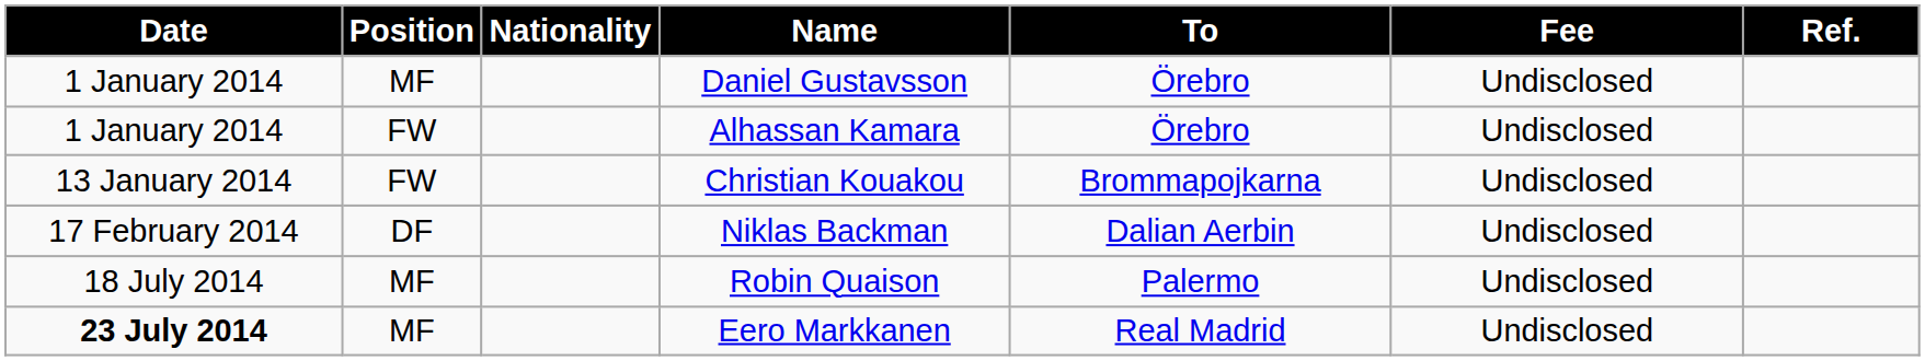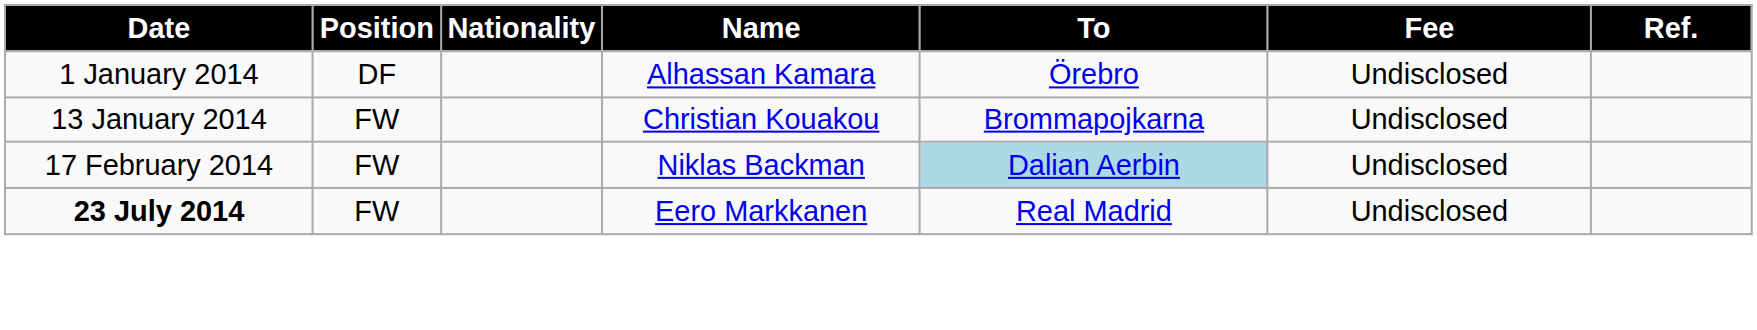 <table class="wikitable"  style="text-align:center; font-size:90%; ">
 <tr>
 <th style="background:#000000; color:white; width:200px;">Date</th>
 <th style="background:#000000; color:white; width:50px;">Position</th>
 <th style="background:#000000; color:white; width:50px;">Nationality</th>
 <th style="background:#000000; color:white; width:200px;">Name</th>
 <th style="background:#000000; color:white; width:200px;">To</th>
 <th style="background:#000000; color:white; width:200px;">Fee</th>
 <th style="background:#000000; color:white; width:100px;">Ref.</th>
 </tr>
 <tr>
 <td>1 January 2014</td>
-<td>MF</td>
-<td></td>
-<td><a href='#'>Daniel Gustavsson</a></td>
-<td><a href='#'>Örebro</a></td>
-<td>Undisclosed</td>
-<td></td>
-</tr>
-<tr>
-<td>1 January 2014</td>
-<td>FW</td>
+<td>DF</td>
 <td></td>
 <td><a href='#'>Alhassan Kamara</a></td>
 <td><a href='#'>Örebro</a></td>
 <td>Undisclosed</td>
 <td></td>
 </tr>
 <tr>
 <td>13 January 2014</td>
 <td>FW</td>
 <td></td>
 <td><a href='#'>Christian Kouakou</a></td>
 <td><a href='#'>Brommapojkarna</a></td>
 <td>Undisclosed</td>
 <td></td>
 </tr>
 <tr>
 <td>17 February 2014</td>
-<td>DF</td>
+<td>FW</td>
 <td></td>
 <td><a href='#'>Niklas Backman</a></td>
-<td><a href='#'>Dalian Aerbin</a></td>
-<td>Undisclosed</td>
-<td></td>
-</tr>
-<tr>
-<td>18 July 2014</td>
-<td>MF</td>
-<td></td>
-<td><a href='#'>Robin Quaison</a></td>
-<td><a href='#'>Palermo</a></td>
+<td style="background: lightblue;"><a href='#'>Dalian Aerbin</a></td>
 <td>Undisclosed</td>
 <td></td>
 </tr>
 <tr>
 <td><strong>23 July 2014</strong></td>
-<td>MF</td>
+<td>FW</td>
 <td></td>
 <td><a href='#'>Eero Markkanen</a></td>
 <td><a href='#'>Real Madrid</a></td>
 <td>Undisclosed</td>
 <td></td>
 </tr>
 </table>
